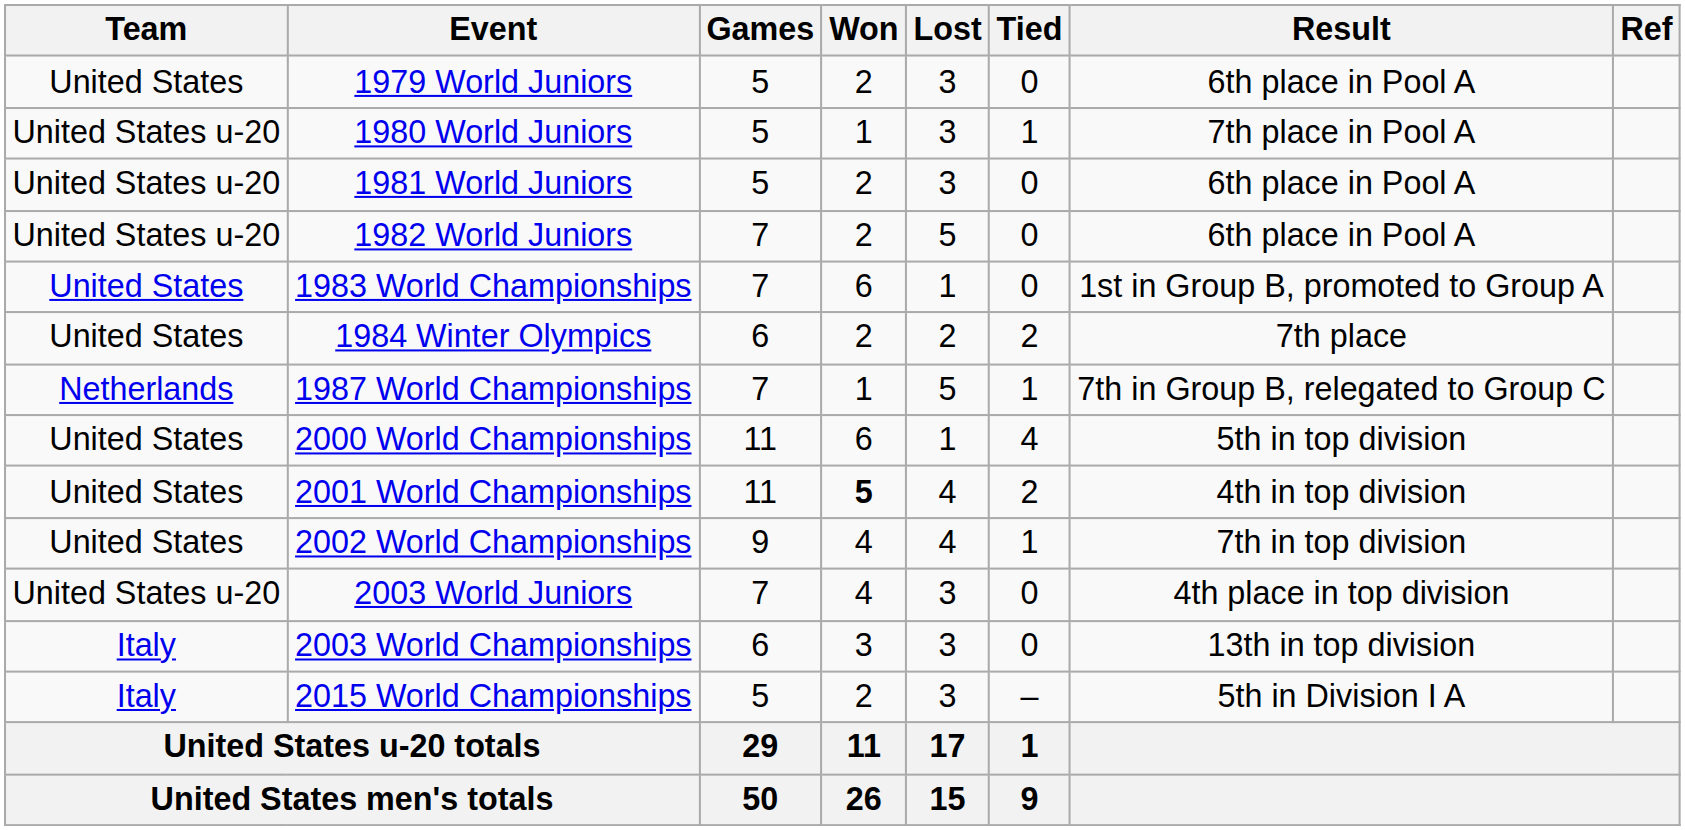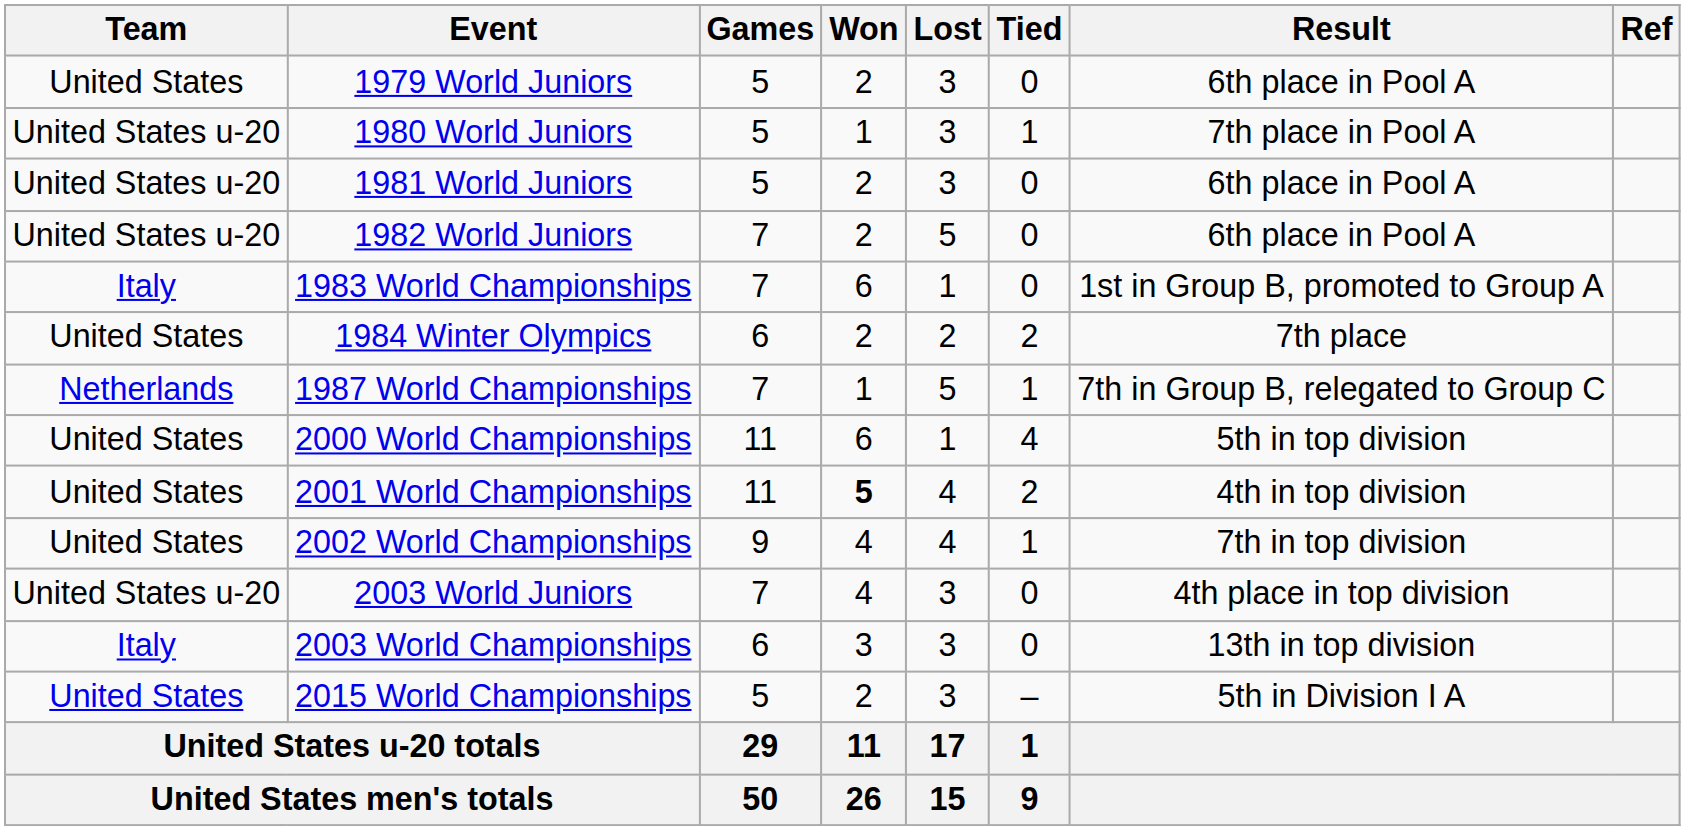 <table class="wikitable">
 <tr>
 <th>Team</th>
 <th>Event</th>
 <th>Games</th>
 <th>Won</th>
 <th>Lost</th>
 <th>Tied</th>
 <th>Result</th>
 <th>Ref</th>
 </tr>
 <tr align="center">
 <td>United States</td>
 <td><a href='#'>1979 World Juniors</a></td>
 <td>5</td>
 <td>2</td>
 <td>3</td>
 <td>0</td>
 <td>6th place in Pool A</td>
 <td></td>
 </tr>
 <tr align="center">
 <td>United States u-20</td>
 <td><a href='#'>1980 World Juniors</a></td>
 <td>5</td>
 <td>1</td>
 <td>3</td>
 <td>1</td>
 <td>7th place in Pool A</td>
 <td></td>
 </tr>
 <tr align="center">
 <td>United States u-20</td>
 <td><a href='#'>1981 World Juniors</a></td>
 <td>5</td>
 <td>2</td>
 <td>3</td>
 <td>0</td>
 <td>6th place in Pool A</td>
 <td></td>
 </tr>
 <tr align="center">
 <td>United States u-20</td>
 <td><a href='#'>1982 World Juniors</a></td>
 <td>7</td>
 <td>2</td>
 <td>5</td>
 <td>0</td>
 <td>6th place in Pool A</td>
 <td></td>
 </tr>
 <tr align="center">
-<td><a href='#'>United States</a></td>
+<td><a href='#'>Italy</a></td>
 <td><a href='#'>1983 World Championships</a></td>
 <td>7</td>
 <td>6</td>
 <td>1</td>
 <td>0</td>
 <td>1st in Group B, promoted to Group A</td>
 <td></td>
 </tr>
 <tr align="center">
 <td>United States</td>
 <td><a href='#'>1984 Winter Olympics</a></td>
 <td>6</td>
 <td>2</td>
 <td>2</td>
 <td>2</td>
 <td>7th place</td>
 <td></td>
 </tr>
 <tr align="center">
 <td><a href='#'>Netherlands</a></td>
 <td><a href='#'>1987 World Championships</a></td>
 <td>7</td>
 <td>1</td>
 <td>5</td>
 <td>1</td>
 <td>7th in Group B, relegated to Group C</td>
 <td></td>
 </tr>
 <tr align="center">
 <td>United States</td>
 <td><a href='#'>2000 World Championships</a></td>
 <td>11</td>
 <td>6</td>
 <td>1</td>
 <td>4</td>
 <td>5th in top division</td>
 <td></td>
 </tr>
 <tr align="center">
 <td>United States</td>
 <td><a href='#'>2001 World Championships</a></td>
 <td>11</td>
 <td><strong>5</strong></td>
 <td>4</td>
 <td>2</td>
 <td>4th in top division</td>
 <td></td>
 </tr>
 <tr align="center">
 <td>United States</td>
 <td><a href='#'>2002 World Championships</a></td>
 <td>9</td>
 <td>4</td>
 <td>4</td>
 <td>1</td>
 <td>7th in top division</td>
 <td></td>
 </tr>
 <tr align="center">
 <td>United States u-20</td>
 <td><a href='#'>2003 World Juniors</a></td>
 <td>7</td>
 <td>4</td>
 <td>3</td>
 <td>0</td>
 <td>4th place in top division</td>
 <td></td>
 </tr>
 <tr align="center">
 <td><a href='#'>Italy</a></td>
 <td><a href='#'>2003 World Championships</a></td>
 <td>6</td>
 <td>3</td>
 <td>3</td>
 <td>0</td>
 <td>13th in top division</td>
 <td></td>
 </tr>
 <tr align="center">
-<td><a href='#'>Italy</a></td>
+<td><a href='#'>United States</a></td>
 <td><a href='#'>2015 World Championships</a></td>
 <td>5</td>
 <td>2</td>
 <td>3</td>
 <td>–</td>
 <td>5th in Division I A</td>
 <td></td>
 </tr>
 <tr>
 <th colspan="2">United States u-20 totals</th>
 <th>29</th>
 <th>11</th>
 <th>17</th>
 <th>1</th>
 <th colspan="2"> </th>
 </tr>
 <tr>
 <th colspan="2">United States men's totals</th>
 <th>50</th>
 <th>26</th>
 <th>15</th>
 <th>9</th>
 <th colspan="2"> </th>
 </tr>
 </table>
